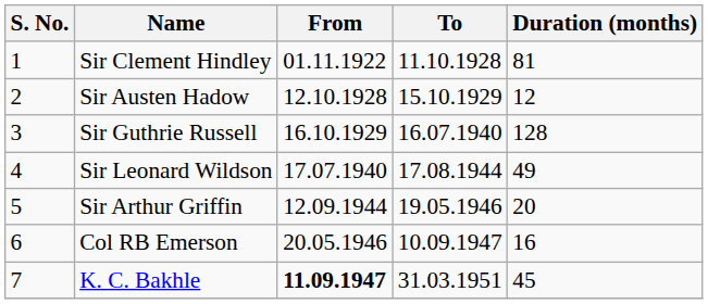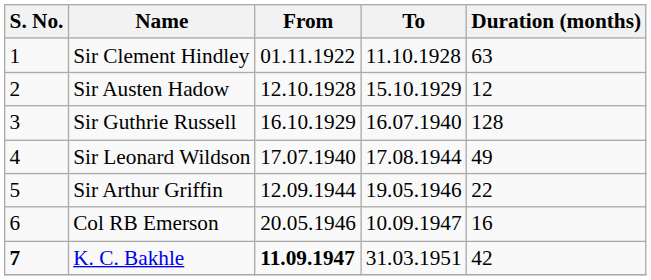 <table class="wikitable sortable" border="1">
 <tr>
 <th scope="col">S. No.</th>
 <th scope="col">Name</th>
 <th scope="col">From</th>
 <th scope="col">To</th>
 <th scope="col">Duration (months)</th>
 </tr>
 <tr>
 <td>1</td>
 <td>Sir Clement Hindley</td>
 <td>01.11.1922</td>
 <td>11.10.1928</td>
-<td>81</td>
+<td>63</td>
 </tr>
 <tr>
 <td>2</td>
 <td>Sir Austen Hadow</td>
 <td>12.10.1928</td>
 <td>15.10.1929</td>
 <td>12</td>
 </tr>
 <tr>
 <td>3</td>
 <td>Sir Guthrie Russell</td>
 <td>16.10.1929</td>
 <td>16.07.1940</td>
 <td>128</td>
 </tr>
 <tr>
 <td>4</td>
 <td>Sir Leonard Wildson</td>
 <td>17.07.1940</td>
 <td>17.08.1944</td>
 <td>49</td>
 </tr>
 <tr>
 <td>5</td>
 <td>Sir Arthur Griffin</td>
 <td>12.09.1944</td>
 <td>19.05.1946</td>
-<td>20</td>
+<td>22</td>
 </tr>
 <tr>
 <td>6</td>
 <td>Col RB Emerson</td>
 <td>20.05.1946</td>
 <td>10.09.1947</td>
 <td>16</td>
 </tr>
 <tr>
-<td>7</td>
+<td><strong>7</strong></td>
 <td><a href='#'>K. C. Bakhle</a></td>
 <td><strong>11.09.1947</strong></td>
 <td>31.03.1951</td>
-<td>45</td>
+<td>42</td>
 </tr>
 <tr>
 </tr>
 </table>
